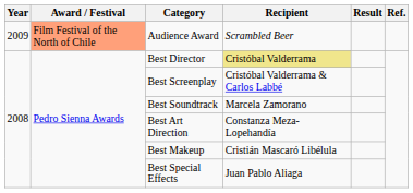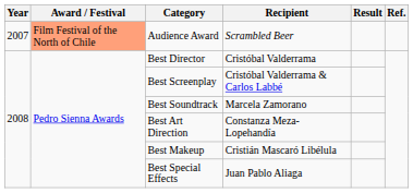 <table class="wikitable">
 <tr>
 <th>Year</th>
 <th>Award / Festival</th>
 <th>Category</th>
 <th>Recipient</th>
 <th>Result</th>
 <th>Ref.</th>
 </tr>
 <tr>
-<td>2009</td>
+<td>2007</td>
 <td style="background: lightsalmon;">Film Festival of the North of Chile</td>
 <td>Audience Award</td>
 <td><em>Scrambled Beer</em></td>
 <td></td>
 <td></td>
 </tr>
 <tr>
 <td rowspan="6">2008</td>
 <td rowspan="6"><a href='#'>Pedro Sienna Awards</a></td>
 <td>Best Director</td>
-<td style="background: khaki;">Cristóbal Valderrama</td>
+<td>Cristóbal Valderrama</td>
 <td></td>
 <td rowspan="6"></td>
 </tr>
 <tr>
 <td>Best Screenplay</td>
 <td>Cristóbal Valderrama & <a href='#'>Carlos Labbé</a></td>
 <td></td>
 </tr>
 <tr>
 <td>Best Soundtrack</td>
 <td>Marcela Zamorano</td>
 <td></td>
 </tr>
 <tr>
 <td>Best Art Direction</td>
 <td>Constanza Meza-Lopehandía</td>
 <td></td>
 </tr>
 <tr>
 <td>Best Makeup</td>
 <td>Cristián Mascaró Libélula</td>
 <td></td>
 </tr>
 <tr>
 <td>Best Special Effects</td>
 <td>Juan Pablo Aliaga</td>
 <td></td>
 </tr>
 </table>
